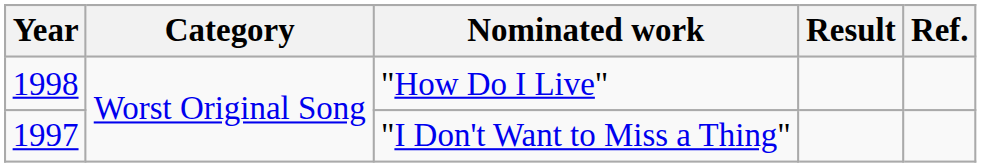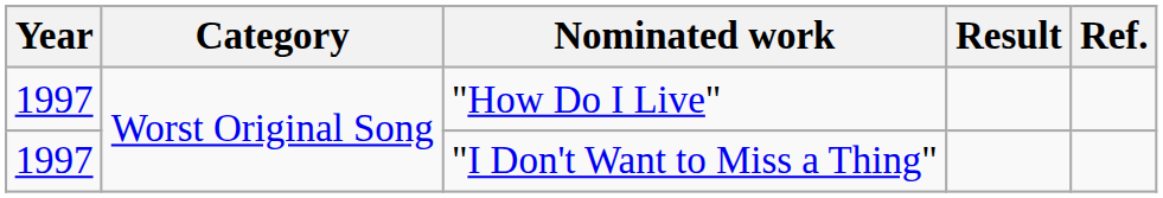 <table class="wikitable">
 <tr>
 <th>Year</th>
 <th>Category</th>
 <th>Nominated work</th>
 <th>Result</th>
 <th>Ref.</th>
 </tr>
 <tr>
-<td><a href='#'>1998</a></td>
+<td><a href='#'>1997</a></td>
 <td rowspan="2"><a href='#'>Worst Original Song</a></td>
 <td>"<a href='#'>How Do I Live</a>" </td>
 <td></td>
 <td align="center"></td>
 </tr>
 <tr>
 <td><a href='#'>1997</a></td>
 <td>"<a href='#'>I Don't Want to Miss a Thing</a>" </td>
 <td></td>
 <td align="center"></td>
 </tr>
 </table>
